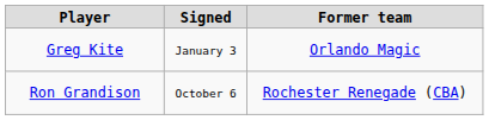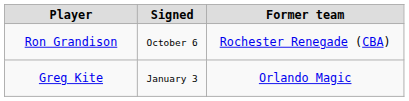 <table class="wikitable" style="text-align: center">
 <tr align="center" bgcolor="#dddddd">
 <td style="width:140px"><strong>Player</strong></td>
 <td style="width:70px"><strong>Signed</strong></td>
 <td style="width:210px"><strong>Former team</strong></td>
 </tr>
 <tr style="height:40px">
+<td><a href='#'>Ron Grandison</a></td>
+<td style="font-size: 80%">October 6</td>
+<td><a href='#'>Rochester Renegade</a> (<a href='#'>CBA</a>)</td>
+</tr>
+<tr style="height:40px">
 <td><a href='#'>Greg Kite</a></td>
 <td style="font-size: 80%">January 3</td>
 <td><a href='#'>Orlando Magic</a></td>
 </tr>
-<tr style="height:40px">
-<td><a href='#'>Ron Grandison</a></td>
-<td style="font-size: 80%">October 6</td>
-<td><a href='#'>Rochester Renegade</a> (<a href='#'>CBA</a>)</td>
-</tr>
 </table>
